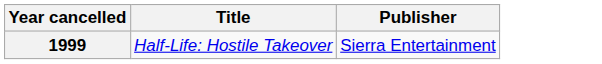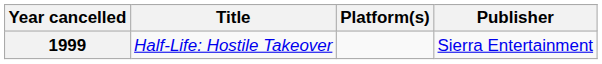 <table class="wikitable sortable">
 <tr>
 <th>Year cancelled</th>
 <th>Title</th>
+<th>Platform(s)</th>
 <th>Publisher</th>
 </tr>
 <tr>
 <th>1999</th>
 <td><em><a href='#'>Half-Life: Hostile Takeover</a></em></td>
+<td></td>
 <td><a href='#'>Sierra Entertainment</a></td>
 </tr>
 </table>
